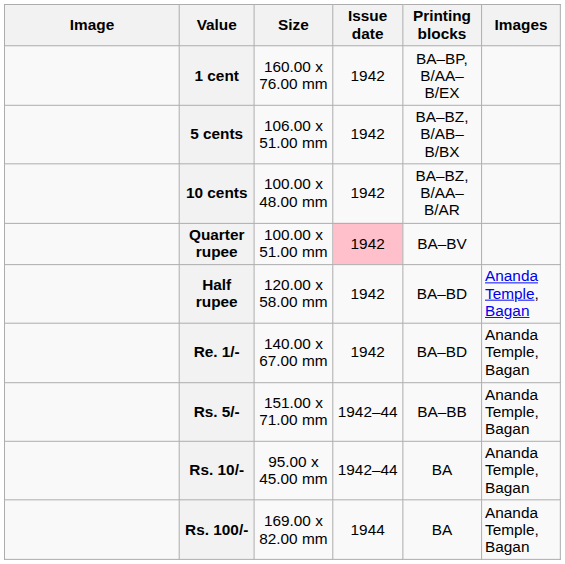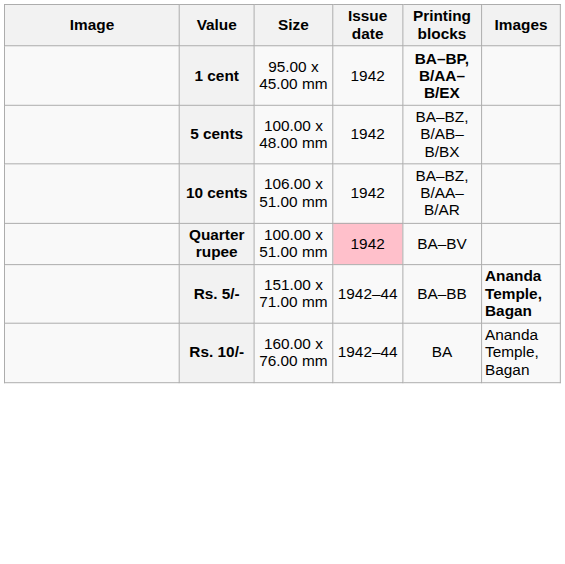 <table class="wikitable">
 <tr>
 <th scope="col" style="width: 175px;">Image</th>
 <th scope="col" style="width: 70px; ">Value</th>
 <th scope="col" style="width: 75px; ">Size</th>
 <th scope="col" style="width: 65px;">Issue date</th>
 <th scope="col" style="width: 75px;">Printing blocks</th>
 <th scope="col" style="width: 75px;">Images</th>
 </tr>
 <tr>
 <td></td>
 <th>1 cent</th>
-<td style="text-align: center;">160.00 x 76.00 mm</td>
+<td style="text-align: center;">95.00 x 45.00 mm</td>
 <td style="text-align: center;">1942</td>
-<td style="text-align: center;">BA–BP, B/AA–B/EX</td>
+<td style="text-align: center;"><strong>BA–BP, B/AA–B/EX</strong></td>
 <td></td>
 </tr>
 <tr>
 <td></td>
 <th>5 cents</th>
-<td style="text-align: center;">106.00 x 51.00 mm</td>
+<td style="text-align: center;">100.00 x 48.00 mm</td>
 <td style="text-align: center;">1942</td>
 <td style="text-align: center;">BA–BZ, B/AB–B/BX</td>
 <td></td>
 </tr>
 <tr>
 <td></td>
 <th>10 cents</th>
-<td style="text-align: center;">100.00 x 48.00 mm</td>
+<td style="text-align: center;">106.00 x 51.00 mm</td>
 <td style="text-align: center;">1942</td>
 <td style="text-align: center;">BA–BZ, B/AA–B/AR</td>
 <td></td>
 </tr>
 <tr>
 <td></td>
 <th>Quarter rupee</th>
 <td style="text-align: center;">100.00 x 51.00 mm</td>
 <td style="background: pink; text-align: center;">1942</td>
 <td style="text-align: center;">BA–BV</td>
 <td></td>
 </tr>
 <tr>
 <td></td>
-<th>Half rupee</th>
-<td style="text-align: center;">120.00 x 58.00 mm</td>
-<td style="text-align: center;">1942</td>
-<td style="text-align: center;">BA–BD</td>
-<td><a href='#'>Ananda Temple</a>, <a href='#'>Bagan</a></td>
-</tr>
-<tr>
-<td></td>
-<th>Re. 1/-</th>
-<td style="text-align: center;">140.00 x 67.00 mm</td>
-<td style="text-align: center;">1942</td>
-<td style="text-align: center;">BA–BD</td>
-<td>Ananda Temple, Bagan</td>
-</tr>
-<tr>
-<td></td>
 <th>Rs. 5/-</th>
 <td style="text-align: center;">151.00 x 71.00 mm</td>
 <td style="text-align: center;">1942–44</td>
 <td style="text-align: center;">BA–BB</td>
-<td>Ananda Temple, Bagan</td>
+<td><strong>Ananda Temple, Bagan</strong></td>
 </tr>
 <tr>
 <td></td>
 <th>Rs. 10/-</th>
-<td style="text-align: center;">95.00 x 45.00 mm</td>
+<td style="text-align: center;">160.00 x 76.00 mm</td>
 <td style="text-align: center;">1942–44</td>
 <td style="text-align: center;">BA</td>
 <td>Ananda Temple, Bagan</td>
 </tr>
-<tr>
-<td></td>
-<th>Rs. 100/-</th>
-<td style="text-align: center;">169.00 x 82.00 mm</td>
-<td style="text-align: center;">1944</td>
-<td style="text-align: center;">BA</td>
-<td>Ananda Temple, Bagan</td>
-</tr>
 </table>
